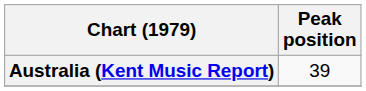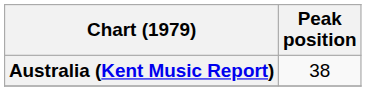 <table class="wikitable sortable plainrowheaders">
 <tr>
 <th scope="col">Chart (1979)</th>
 <th scope="col">Peak<br>position</th>
 </tr>
 <tr>
 <th scope="row">Australia (<a href='#'>Kent Music Report</a>)</th>
-<td style="text-align:center;">39</td>
+<td style="text-align:center;">38</td>
 </tr>
 <tr>
 </tr>
 </table>
